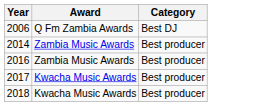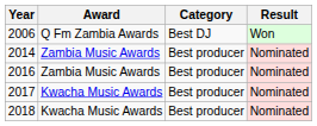 <table class="wikitable">
 <tr>
 <th>Year</th>
 <th>Award</th>
 <th>Category</th>
+<th>Result</th>
 </tr>
 <tr>
 <td>2006</td>
 <td>Q Fm Zambia Awards</td>
 <td>Best DJ</td>
+<td style="background: #ddffdd">Won</td>
 </tr>
 <tr>
 <td>2014</td>
 <td><a href='#'>Zambia Music Awards</a></td>
 <td>Best producer</td>
+<td style="background: #ffdddd">Nominated</td>
 </tr>
 <tr>
 <td>2016</td>
 <td>Zambia Music Awards</td>
 <td>Best producer</td>
+<td style="background: #ffdddd">Nominated</td>
 </tr>
 <tr>
 <td>2017</td>
 <td><a href='#'>Kwacha Music Awards</a></td>
 <td>Best producer</td>
+<td style="background: #ffdddd">Nominated</td>
 </tr>
 <tr>
 <td>2018</td>
 <td>Kwacha Music Awards</td>
 <td>Best producer</td>
+<td style="background: #ffdddd">Nominated</td>
 </tr>
 </table>
